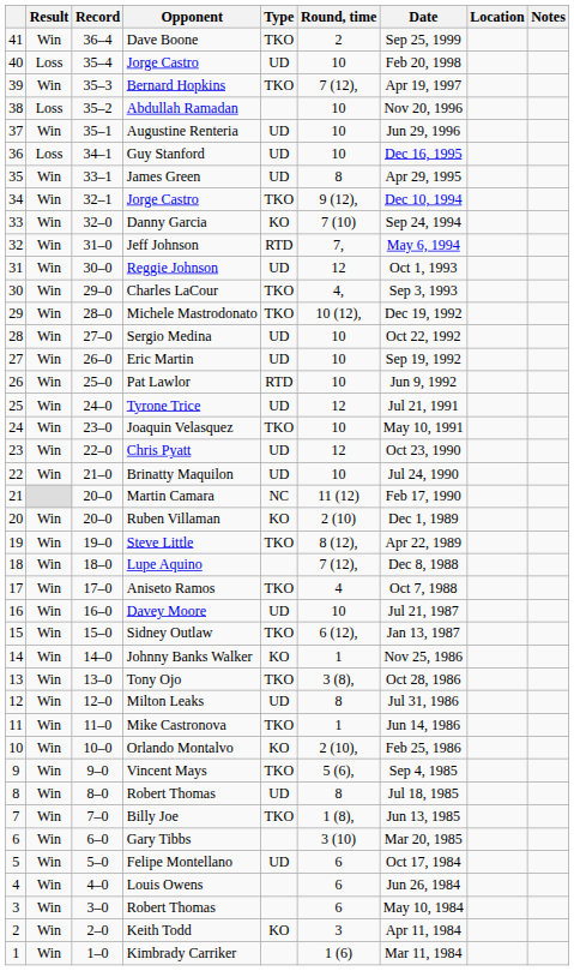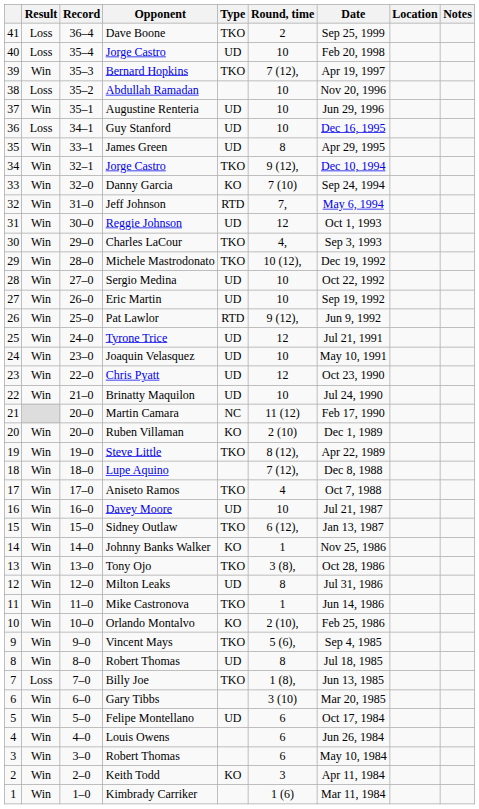 <table class="wikitable" style="text-align:center">
 <tr>
 <th></th>
 <th>Result</th>
 <th>Record</th>
 <th>Opponent</th>
 <th>Type</th>
 <th>Round, time</th>
 <th>Date</th>
 <th>Location</th>
 <th>Notes</th>
 </tr>
 <tr>
 <td>41</td>
-<td>Win</td>
+<td>Loss</td>
 <td>36–4 </td>
 <td style="text-align:left;">Dave Boone</td>
 <td>TKO</td>
 <td>2</td>
 <td>Sep 25, 1999</td>
 <td style="text-align:left;"></td>
 <td></td>
 </tr>
 <tr>
 <td>40</td>
 <td>Loss</td>
 <td>35–4 </td>
 <td style="text-align:left;"><a href='#'>Jorge Castro</a></td>
 <td>UD</td>
 <td>10</td>
 <td>Feb 20, 1998</td>
 <td style="text-align:left;"></td>
 <td style="text-align:left;"></td>
 </tr>
 <tr>
 <td>39</td>
 <td>Win</td>
 <td>35–3 </td>
 <td style="text-align:left;"><a href='#'>Bernard Hopkins</a></td>
 <td>TKO</td>
 <td>7 (12), </td>
 <td>Apr 19, 1997</td>
 <td style="text-align:left;"></td>
 <td style="text-align:left;"></td>
 </tr>
 <tr>
 <td>38</td>
 <td>Loss</td>
 <td>35–2 </td>
 <td style="text-align:left;"><a href='#'>Abdullah Ramadan</a></td>
 <td></td>
 <td>10</td>
 <td>Nov 20, 1996</td>
 <td style="text-align:left;"></td>
 <td></td>
 </tr>
 <tr>
 <td>37</td>
 <td>Win</td>
 <td>35–1 </td>
 <td style="text-align:left;">Augustine Renteria</td>
 <td>UD</td>
 <td>10</td>
 <td>Jun 29, 1996</td>
 <td style="text-align:left;"></td>
 <td></td>
 </tr>
 <tr>
 <td>36</td>
 <td>Loss</td>
 <td>34–1 </td>
 <td style="text-align:left;">Guy Stanford</td>
 <td>UD</td>
 <td>10</td>
 <td><a href='#'>Dec 16, 1995</a></td>
 <td style="text-align:left;"></td>
 <td></td>
 </tr>
 <tr>
 <td>35</td>
 <td>Win</td>
 <td>33–1 </td>
 <td style="text-align:left;">James Green</td>
 <td>UD</td>
 <td>8</td>
 <td>Apr 29, 1995</td>
 <td style="text-align:left;"></td>
 <td></td>
 </tr>
 <tr>
 <td>34</td>
 <td>Win</td>
 <td>32–1 </td>
 <td style="text-align:left;"><a href='#'>Jorge Castro</a></td>
 <td>TKO</td>
 <td>9 (12), </td>
 <td><a href='#'>Dec 10, 1994</a></td>
 <td style="text-align:left;"></td>
 <td style="text-align:left;"></td>
 </tr>
 <tr>
 <td>33</td>
 <td>Win</td>
 <td>32–0 </td>
 <td style="text-align:left;">Danny Garcia</td>
 <td>KO</td>
 <td>7 (10)</td>
 <td>Sep 24, 1994</td>
 <td style="text-align:left;"></td>
 <td></td>
 </tr>
 <tr>
 <td>32</td>
 <td>Win</td>
 <td>31–0 </td>
 <td style="text-align:left;">Jeff Johnson</td>
 <td>RTD</td>
 <td>7, </td>
 <td><a href='#'>May 6, 1994</a></td>
 <td style="text-align:left;"></td>
 <td></td>
 </tr>
 <tr>
 <td>31</td>
 <td>Win</td>
 <td>30–0 </td>
 <td style="text-align:left;"><a href='#'>Reggie Johnson</a></td>
 <td>UD</td>
 <td>12</td>
 <td>Oct 1, 1993</td>
 <td style="text-align:left;"></td>
 <td style="text-align:left;"></td>
 </tr>
 <tr>
 <td>30</td>
 <td>Win</td>
 <td>29–0 </td>
 <td style="text-align:left;">Charles LaCour</td>
 <td>TKO</td>
 <td>4, </td>
 <td>Sep 3, 1993</td>
 <td style="text-align:left;"></td>
 <td></td>
 </tr>
 <tr>
 <td>29</td>
 <td>Win</td>
 <td>28–0 </td>
 <td style="text-align:left;">Michele Mastrodonato</td>
 <td>TKO</td>
 <td>10 (12), </td>
 <td>Dec 19, 1992</td>
 <td style="text-align:left;"></td>
 <td style="text-align:left;"></td>
 </tr>
 <tr>
 <td>28</td>
 <td>Win</td>
 <td>27–0 </td>
 <td style="text-align:left;">Sergio Medina</td>
 <td>UD</td>
 <td>10</td>
 <td>Oct 22, 1992</td>
 <td style="text-align:left;"></td>
 <td></td>
 </tr>
 <tr>
 <td>27</td>
 <td>Win</td>
 <td>26–0 </td>
 <td style="text-align:left;">Eric Martin</td>
 <td>UD</td>
 <td>10</td>
 <td>Sep 19, 1992</td>
 <td style="text-align:left;"></td>
 <td></td>
 </tr>
 <tr>
 <td>26</td>
 <td>Win</td>
 <td>25–0 </td>
 <td style="text-align:left;">Pat Lawlor</td>
 <td>RTD</td>
-<td>10</td>
+<td>9 (12), </td>
 <td>Jun 9, 1992</td>
 <td style="text-align:left;"></td>
 <td style="text-align:left;"></td>
 </tr>
 <tr>
 <td>25</td>
 <td>Win</td>
 <td>24–0 </td>
 <td style="text-align:left;"><a href='#'>Tyrone Trice</a></td>
 <td>UD</td>
 <td>12</td>
 <td>Jul 21, 1991</td>
 <td style="text-align:left;"></td>
 <td style="text-align:left;"></td>
 </tr>
 <tr>
 <td>24</td>
 <td>Win</td>
 <td>23–0 </td>
 <td style="text-align:left;">Joaquin Velasquez</td>
-<td>TKO</td>
+<td>UD</td>
 <td>10</td>
 <td>May 10, 1991</td>
 <td style="text-align:left;"></td>
 <td></td>
 </tr>
 <tr>
 <td>23</td>
 <td>Win</td>
 <td>22–0 </td>
 <td style="text-align:left;"><a href='#'>Chris Pyatt</a></td>
 <td>UD</td>
 <td>12</td>
 <td>Oct 23, 1990</td>
 <td style="text-align:left;"></td>
 <td style="text-align:left;"></td>
 </tr>
 <tr>
 <td>22</td>
 <td>Win</td>
 <td>21–0 </td>
 <td style="text-align:left;">Brinatty Maquilon</td>
 <td>UD</td>
 <td>10</td>
 <td>Jul 24, 1990</td>
 <td style="text-align:left;"></td>
 <td></td>
 </tr>
 <tr>
 <td>21</td>
 <td style="background:#DDD"></td>
 <td>20–0 </td>
 <td style="text-align:left;">Martin Camara</td>
 <td>NC</td>
 <td>11 (12)</td>
 <td>Feb 17, 1990</td>
 <td style="text-align:left;"></td>
 <td style="text-align:left;"></td>
 </tr>
 <tr>
 <td>20</td>
 <td>Win</td>
 <td>20–0</td>
 <td style="text-align:left;">Ruben Villaman</td>
 <td>KO</td>
 <td>2 (10)</td>
 <td>Dec 1, 1989</td>
 <td style="text-align:left;"></td>
 <td></td>
 </tr>
 <tr>
 <td>19</td>
 <td>Win</td>
 <td>19–0</td>
 <td style="text-align:left;"><a href='#'>Steve Little</a></td>
 <td>TKO</td>
 <td>8 (12), </td>
 <td>Apr 22, 1989</td>
 <td style="text-align:left;"></td>
 <td style="text-align:left;"></td>
 </tr>
 <tr>
 <td>18</td>
 <td>Win</td>
 <td>18–0</td>
 <td style="text-align:left;"><a href='#'>Lupe Aquino</a></td>
 <td></td>
 <td>7 (12), </td>
 <td>Dec 8, 1988</td>
 <td style="text-align:left;"></td>
 <td style="text-align:left;"></td>
 </tr>
 <tr>
 <td>17</td>
 <td>Win</td>
 <td>17–0</td>
 <td style="text-align:left;">Aniseto Ramos</td>
 <td>TKO</td>
 <td>4</td>
 <td>Oct 7, 1988</td>
 <td style="text-align:left;"></td>
 <td></td>
 </tr>
 <tr>
 <td>16</td>
 <td>Win</td>
 <td>16–0</td>
 <td style="text-align:left;"><a href='#'>Davey Moore</a></td>
 <td>UD</td>
 <td>10</td>
 <td>Jul 21, 1987</td>
 <td style="text-align:left;"></td>
 <td></td>
 </tr>
 <tr>
 <td>15</td>
 <td>Win</td>
 <td>15–0</td>
 <td style="text-align:left;">Sidney Outlaw</td>
 <td>TKO</td>
 <td>6 (12), </td>
 <td>Jan 13, 1987</td>
 <td style="text-align:left;"></td>
 <td style="text-align:left;"></td>
 </tr>
 <tr>
 <td>14</td>
 <td>Win</td>
 <td>14–0</td>
 <td style="text-align:left;">Johnny Banks Walker</td>
 <td>KO</td>
 <td>1</td>
 <td>Nov 25, 1986</td>
 <td style="text-align:left;"></td>
 <td></td>
 </tr>
 <tr>
 <td>13</td>
 <td>Win</td>
 <td>13–0</td>
 <td style="text-align:left;">Tony Ojo</td>
 <td>TKO</td>
 <td>3 (8), </td>
 <td>Oct 28, 1986</td>
 <td style="text-align:left;"></td>
 <td></td>
 </tr>
 <tr>
 <td>12</td>
 <td>Win</td>
 <td>12–0</td>
 <td style="text-align:left;">Milton Leaks</td>
 <td>UD</td>
 <td>8</td>
 <td>Jul 31, 1986</td>
 <td style="text-align:left;"></td>
 <td></td>
 </tr>
 <tr>
 <td>11</td>
 <td>Win</td>
 <td>11–0</td>
 <td style="text-align:left;">Mike Castronova</td>
 <td>TKO</td>
 <td>1</td>
 <td>Jun 14, 1986</td>
 <td style="text-align:left;"></td>
 <td></td>
 </tr>
 <tr>
 <td>10</td>
 <td>Win</td>
 <td>10–0</td>
 <td style="text-align:left;">Orlando Montalvo</td>
 <td>KO</td>
 <td>2 (10), </td>
 <td>Feb 25, 1986</td>
 <td style="text-align:left;"></td>
 <td></td>
 </tr>
 <tr>
 <td>9</td>
 <td>Win</td>
 <td>9–0</td>
 <td style="text-align:left;">Vincent Mays</td>
 <td>TKO</td>
 <td>5 (6), </td>
 <td>Sep 4, 1985</td>
 <td style="text-align:left;"></td>
 <td></td>
 </tr>
 <tr>
 <td>8</td>
 <td>Win</td>
 <td>8–0</td>
 <td style="text-align:left;">Robert Thomas</td>
 <td>UD</td>
 <td>8</td>
 <td>Jul 18, 1985</td>
 <td style="text-align:left;"></td>
 <td></td>
 </tr>
 <tr>
 <td>7</td>
-<td>Win</td>
+<td>Loss</td>
 <td>7–0</td>
 <td style="text-align:left;">Billy Joe</td>
 <td>TKO</td>
 <td>1 (8), </td>
 <td>Jun 13, 1985</td>
 <td style="text-align:left;"></td>
 <td></td>
 </tr>
 <tr>
 <td>6</td>
 <td>Win</td>
 <td>6–0</td>
 <td style="text-align:left;">Gary Tibbs</td>
 <td></td>
 <td>3 (10)</td>
 <td>Mar 20, 1985</td>
 <td style="text-align:left;"></td>
 <td></td>
 </tr>
 <tr>
 <td>5</td>
 <td>Win</td>
 <td>5–0</td>
 <td style="text-align:left;">Felipe Montellano</td>
 <td>UD</td>
 <td>6</td>
 <td>Oct 17, 1984</td>
 <td style="text-align:left;"></td>
 <td></td>
 </tr>
 <tr>
 <td>4</td>
 <td>Win</td>
 <td>4–0</td>
 <td style="text-align:left;">Louis Owens</td>
 <td></td>
 <td>6</td>
 <td>Jun 26, 1984</td>
 <td style="text-align:left;"></td>
 <td></td>
 </tr>
 <tr>
 <td>3</td>
 <td>Win</td>
 <td>3–0</td>
 <td style="text-align:left;">Robert Thomas</td>
 <td></td>
 <td>6</td>
 <td>May 10, 1984</td>
 <td style="text-align:left;"></td>
 <td></td>
 </tr>
 <tr>
 <td>2</td>
 <td>Win</td>
 <td>2–0</td>
 <td style="text-align:left;">Keith Todd</td>
 <td>KO</td>
 <td>3</td>
 <td>Apr 11, 1984</td>
 <td style="text-align:left;"></td>
 <td></td>
 </tr>
 <tr>
 <td>1</td>
 <td>Win</td>
 <td>1–0</td>
 <td style="text-align:left;">Kimbrady Carriker</td>
 <td></td>
 <td>1 (6)</td>
 <td>Mar 11, 1984</td>
 <td style="text-align:left;"></td>
 <td></td>
 </tr>
 </table>
